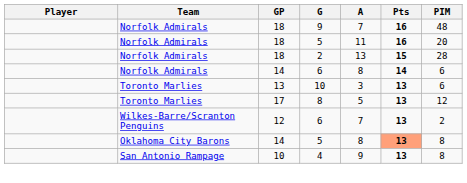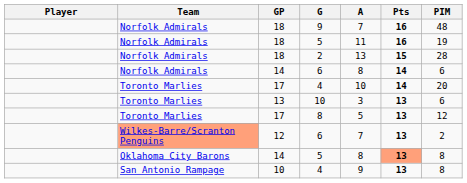 <table class="wikitable sortable" style="text-align:center">
 <tr>
 <th style="width:12em">Player</th>
 <th style="width:15em">Team</th>
 <th style="width:4em">GP</th>
 <th style="width:4em">G</th>
 <th style="width:4em">A</th>
 <th style="width:4em">Pts</th>
 <th style="width:4em">PIM</th>
 </tr>
 <tr>
 <td align=left></td>
 <td align=left><a href='#'>Norfolk Admirals</a></td>
 <td>18</td>
 <td>9</td>
 <td>7</td>
 <td><strong>16</strong></td>
 <td>48</td>
 </tr>
 <tr>
 <td align=left></td>
 <td align=left><a href='#'>Norfolk Admirals</a></td>
 <td>18</td>
 <td>5</td>
 <td>11</td>
 <td><strong>16</strong></td>
-<td>20</td>
+<td>19</td>
 </tr>
 <tr>
 <td align=left></td>
 <td align=left><a href='#'>Norfolk Admirals</a></td>
 <td>18</td>
 <td>2</td>
 <td>13</td>
 <td><strong>15</strong></td>
 <td>28</td>
 </tr>
 <tr>
 <td align=left></td>
 <td align=left><a href='#'>Norfolk Admirals</a></td>
 <td>14</td>
 <td>6</td>
 <td>8</td>
 <td><strong>14</strong></td>
 <td>6</td>
 </tr>
 <tr>
 <td align=left></td>
 <td align=left><a href='#'>Toronto Marlies</a></td>
+<td>17</td>
+<td>4</td>
+<td>10</td>
+<td><strong>14</strong></td>
+<td>20</td>
+</tr>
+<tr>
+<td align=left></td>
+<td align=left><a href='#'>Toronto Marlies</a></td>
 <td>13</td>
 <td>10</td>
 <td>3</td>
 <td><strong>13</strong></td>
 <td>6</td>
 </tr>
 <tr>
 <td align=left></td>
 <td align=left><a href='#'>Toronto Marlies</a></td>
 <td>17</td>
 <td>8</td>
 <td>5</td>
 <td><strong>13</strong></td>
 <td>12</td>
 </tr>
 <tr>
 <td align=left></td>
-<td align=left><a href='#'>Wilkes-Barre/Scranton Penguins</a></td>
+<td align=left style="background: lightsalmon;"><a href='#'>Wilkes-Barre/Scranton Penguins</a></td>
 <td>12</td>
 <td>6</td>
 <td>7</td>
 <td><strong>13</strong></td>
 <td>2</td>
 </tr>
 <tr>
 <td align=left></td>
 <td align=left><a href='#'>Oklahoma City Barons</a></td>
 <td>14</td>
 <td>5</td>
 <td>8</td>
 <td style="background: lightsalmon;"><strong>13</strong></td>
 <td>8</td>
 </tr>
 <tr>
 <td align=left></td>
 <td align=left><a href='#'>San Antonio Rampage</a></td>
 <td>10</td>
 <td>4</td>
 <td>9</td>
 <td><strong>13</strong></td>
 <td>8</td>
 </tr>
 </table>
